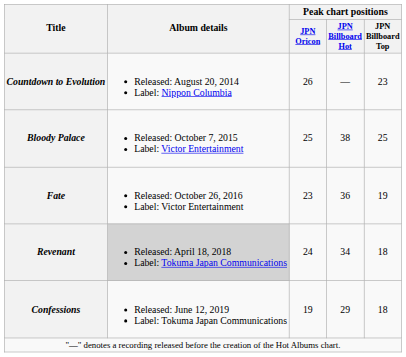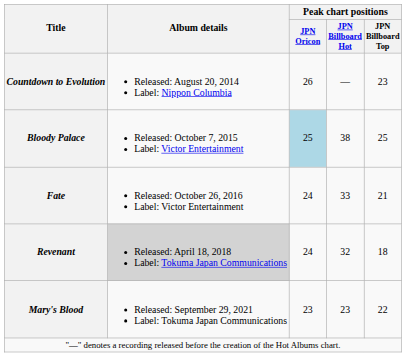 <table class="wikitable plainrowheaders">
 <tr>
 <th scope="col" rowspan="2">Title</th>
 <th scope="col" rowspan="2">Album details</th>
 <th scope="col" colspan="3">Peak chart positions</th>
 </tr>
 <tr>
 <th scope="col" style="width:4em;font-size:85%"><a href='#'>JPN<br>Oricon</a><br></th>
 <th scope="col" style="width:4em;font-size:85%"><a href='#'>JPN<br>Billboard<br>Hot</a><br></th>
 <th scope="col" style="width:4em;font-size:85%">JPN<br>Billboard<br>Top<br></th>
 </tr>
 <tr>
 <th scope="row"><em>Countdown to Evolution</em></th>
 <td><br><ul><li>Released: August 20, 2014</li><li>Label: <a href='#'>Nippon Columbia</a></li></ul></td>
 <td align="center">26</td>
 <td align="center">—</td>
 <td align="center">23</td>
 </tr>
 <tr>
 <th scope="row"><em>Bloody Palace</em></th>
 <td><br><ul><li>Released: October 7, 2015</li><li>Label: <a href='#'>Victor Entertainment</a></li></ul></td>
-<td align="center">25</td>
+<td align="center" style="background: lightblue;">25</td>
 <td align="center">38</td>
 <td align="center">25</td>
 </tr>
 <tr>
 <th scope="row"><em>Fate</em></th>
 <td><br><ul><li>Released: October 26, 2016</li><li>Label: Victor Entertainment</li></ul></td>
-<td align="center">23</td>
-<td align="center">36</td>
-<td align="center">19</td>
+<td align="center">24</td>
+<td align="center">33</td>
+<td align="center">21</td>
 </tr>
 <tr>
 <th scope="row"><em>Revenant</em></th>
 <td style="background: lightgrey;"><br><ul><li>Released: April 18, 2018</li><li>Label: <a href='#'>Tokuma Japan Communications</a></li></ul></td>
 <td align="center">24</td>
-<td align="center">34</td>
+<td align="center">32</td>
 <td align="center">18</td>
 </tr>
 <tr>
-<th scope="row"><em>Confessions</em></th>
-<td><br><ul><li>Released: June 12, 2019</li><li>Label: Tokuma Japan Communications</li></ul></td>
-<td align="center">19</td>
-<td align="center">29</td>
-<td align="center">18</td>
+<th scope="row"><em>Mary's Blood</em></th>
+<td><br><ul><li>Released: September 29, 2021</li><li>Label: Tokuma Japan Communications</li></ul></td>
+<td align="center">23</td>
+<td align="center">23</td>
+<td align="center">22</td>
 </tr>
 <tr>
 <td align="center" colspan="5" style="font-size:90%">"—" denotes a recording released before the creation of the Hot Albums chart.</td>
 </tr>
 </table>
